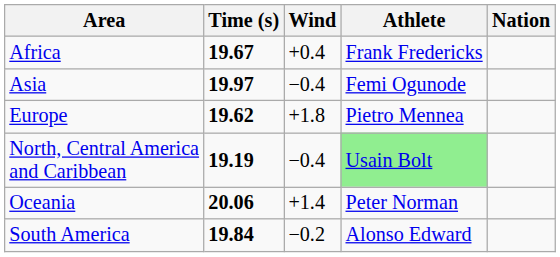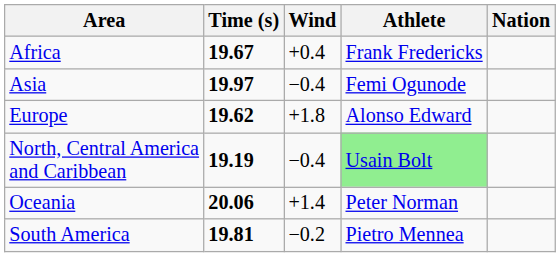 <table class="wikitable">
 <tr>
 <th>Area</th>
 <th>Time (s)</th>
 <th>Wind</th>
 <th>Athlete</th>
 <th>Nation</th>
 </tr>
 <tr>
 <td><a href='#'>Africa</a> </td>
 <td><strong>19.67</strong></td>
 <td>+0.4</td>
 <td align=left><a href='#'>Frank Fredericks</a></td>
 <td></td>
 </tr>
 <tr>
 <td><a href='#'>Asia</a> </td>
 <td><strong>19.97</strong></td>
 <td>−0.4</td>
 <td align=left><a href='#'>Femi Ogunode</a></td>
 <td></td>
 </tr>
 <tr>
 <td><a href='#'>Europe</a> </td>
 <td><strong>19.62</strong></td>
 <td>+1.8</td>
-<td align=left><a href='#'>Pietro Mennea</a></td>
+<td align=left><a href='#'>Alonso Edward</a></td>
 <td></td>
 </tr>
 <tr>
 <td><a href='#'>North, Central America<br> and Caribbean</a> </td>
 <td><strong>19.19</strong> </td>
 <td>−0.4</td>
 <td align=left style="background: lightgreen;"><a href='#'>Usain Bolt</a></td>
 <td></td>
 </tr>
 <tr>
 <td><a href='#'>Oceania</a> </td>
 <td><strong>20.06</strong></td>
 <td>+1.4</td>
 <td align=left><a href='#'>Peter Norman</a></td>
 <td></td>
 </tr>
 <tr>
 <td><a href='#'>South America</a> </td>
-<td><strong>19.84</strong></td>
+<td><strong>19.81</strong></td>
 <td>−0.2</td>
-<td align=left><a href='#'>Alonso Edward</a></td>
+<td align=left><a href='#'>Pietro Mennea</a></td>
 <td></td>
 </tr>
 </table>
